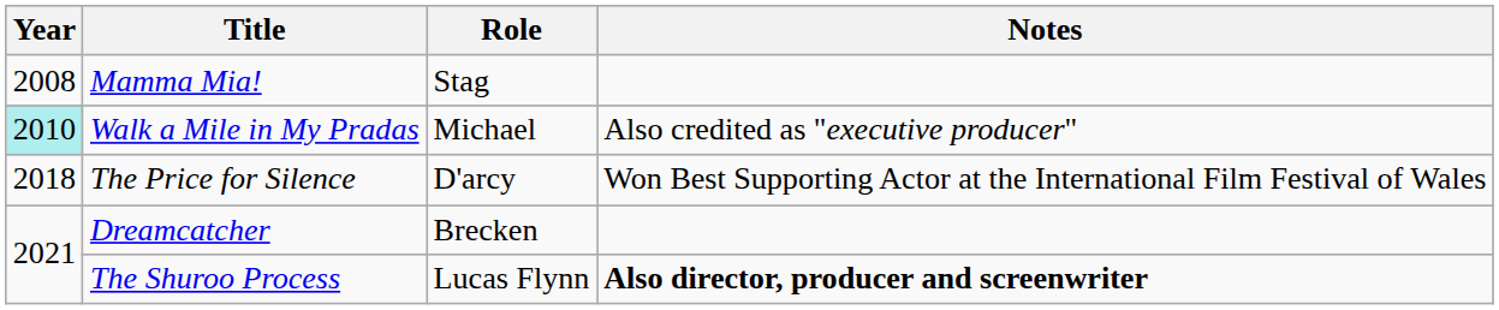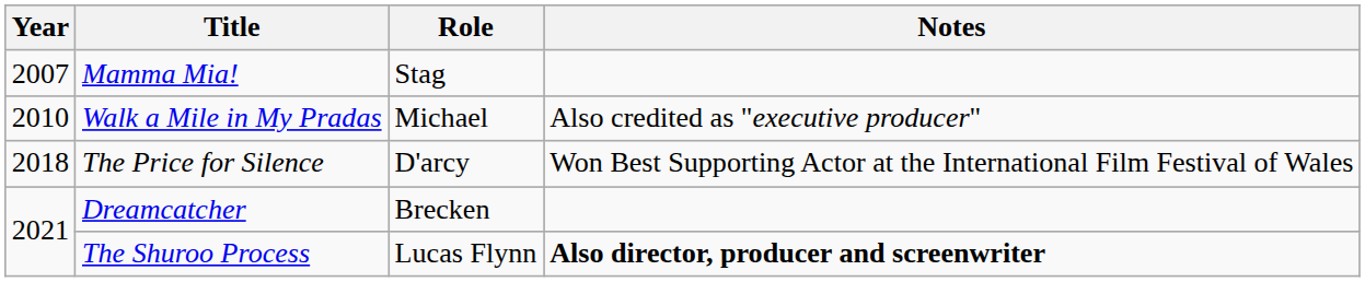 <table class="wikitable sortable">
 <tr>
 <th>Year</th>
 <th>Title</th>
 <th>Role</th>
 <th class="unsortable">Notes</th>
 </tr>
 <tr>
-<td>2008</td>
+<td>2007</td>
 <td><a href='#'><em>Mamma Mia!</em></a></td>
 <td>Stag</td>
 <td></td>
 </tr>
 <tr>
-<td style="background: paleturquoise;">2010</td>
+<td>2010</td>
 <td><em><a href='#'>Walk a Mile in My Pradas</a></em></td>
 <td>Michael</td>
 <td>Also credited as "<em>executive producer</em>"</td>
 </tr>
 <tr>
 <td>2018</td>
 <td><em>The Price for Silence</em></td>
 <td>D'arcy</td>
 <td>Won Best Supporting Actor at the International Film Festival of Wales</td>
 </tr>
 <tr>
 <td rowspan="2">2021</td>
 <td><em><a href='#'>Dreamcatcher</a></em></td>
 <td>Brecken</td>
 <td></td>
 </tr>
 <tr>
 <td><em><a href='#'>The Shuroo Process</a></em></td>
 <td>Lucas Flynn</td>
 <td><strong>Also director, producer and screenwriter</strong></td>
 </tr>
 </table>
